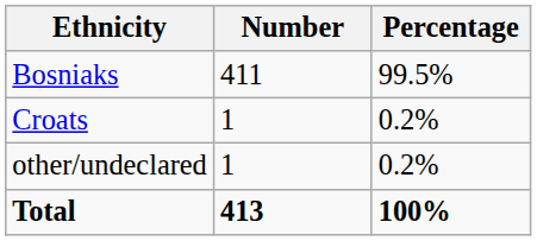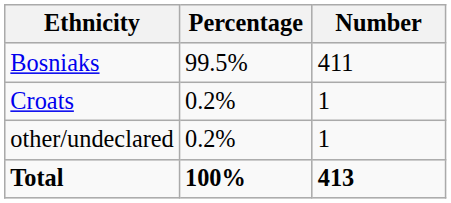 <table class="wikitable">
 <tr>
 <th width="100px">Ethnicity</th>
+<th width="80px">Percentage</th>
 <th width="80px">Number</th>
-<th width="80px">Percentage</th>
 </tr>
 <tr>
 <td><a href='#'>Bosniaks</a></td>
+<td>99.5%</td>
 <td>411</td>
-<td>99.5%</td>
 </tr>
 <tr>
 <td><a href='#'>Croats</a></td>
+<td>0.2%</td>
 <td>1</td>
-<td>0.2%</td>
 </tr>
 <tr>
 <td>other/undeclared</td>
+<td>0.2%</td>
 <td>1</td>
-<td>0.2%</td>
 </tr>
 <tr>
 <td><strong>Total</strong></td>
+<td><strong>100%</strong></td>
 <td><strong>413</strong></td>
-<td><strong>100%</strong></td>
 </tr>
 </table>
